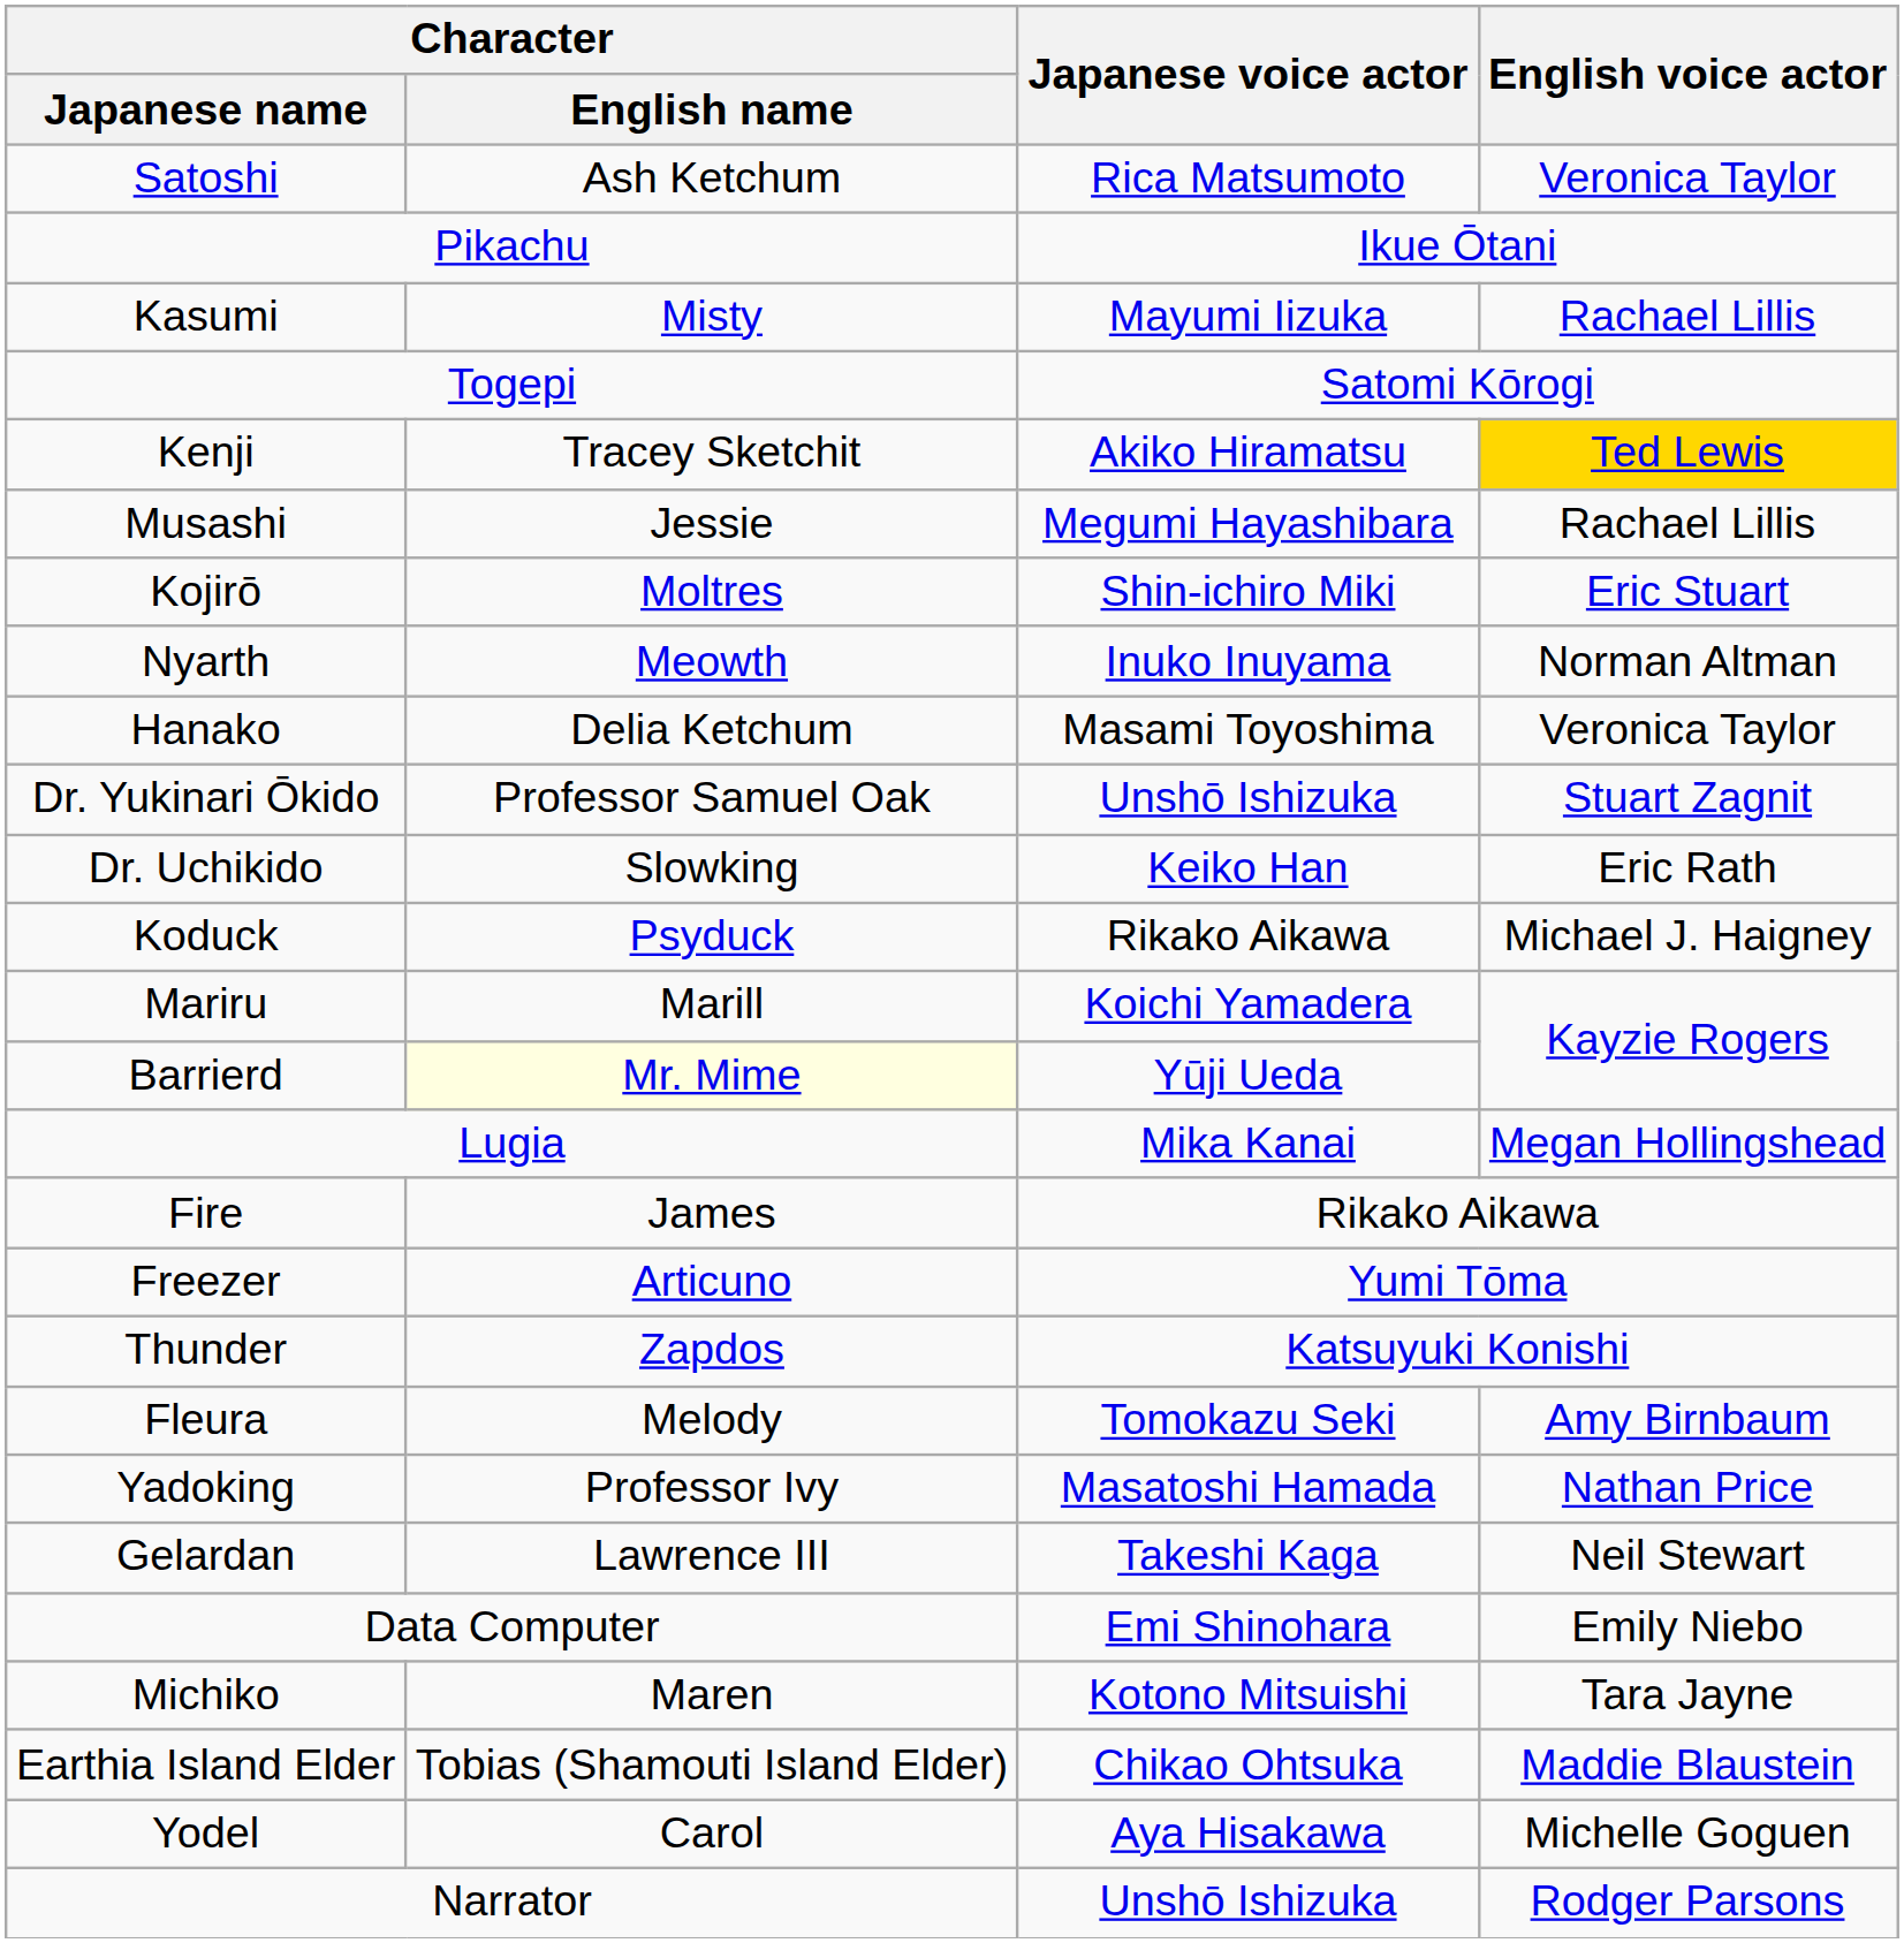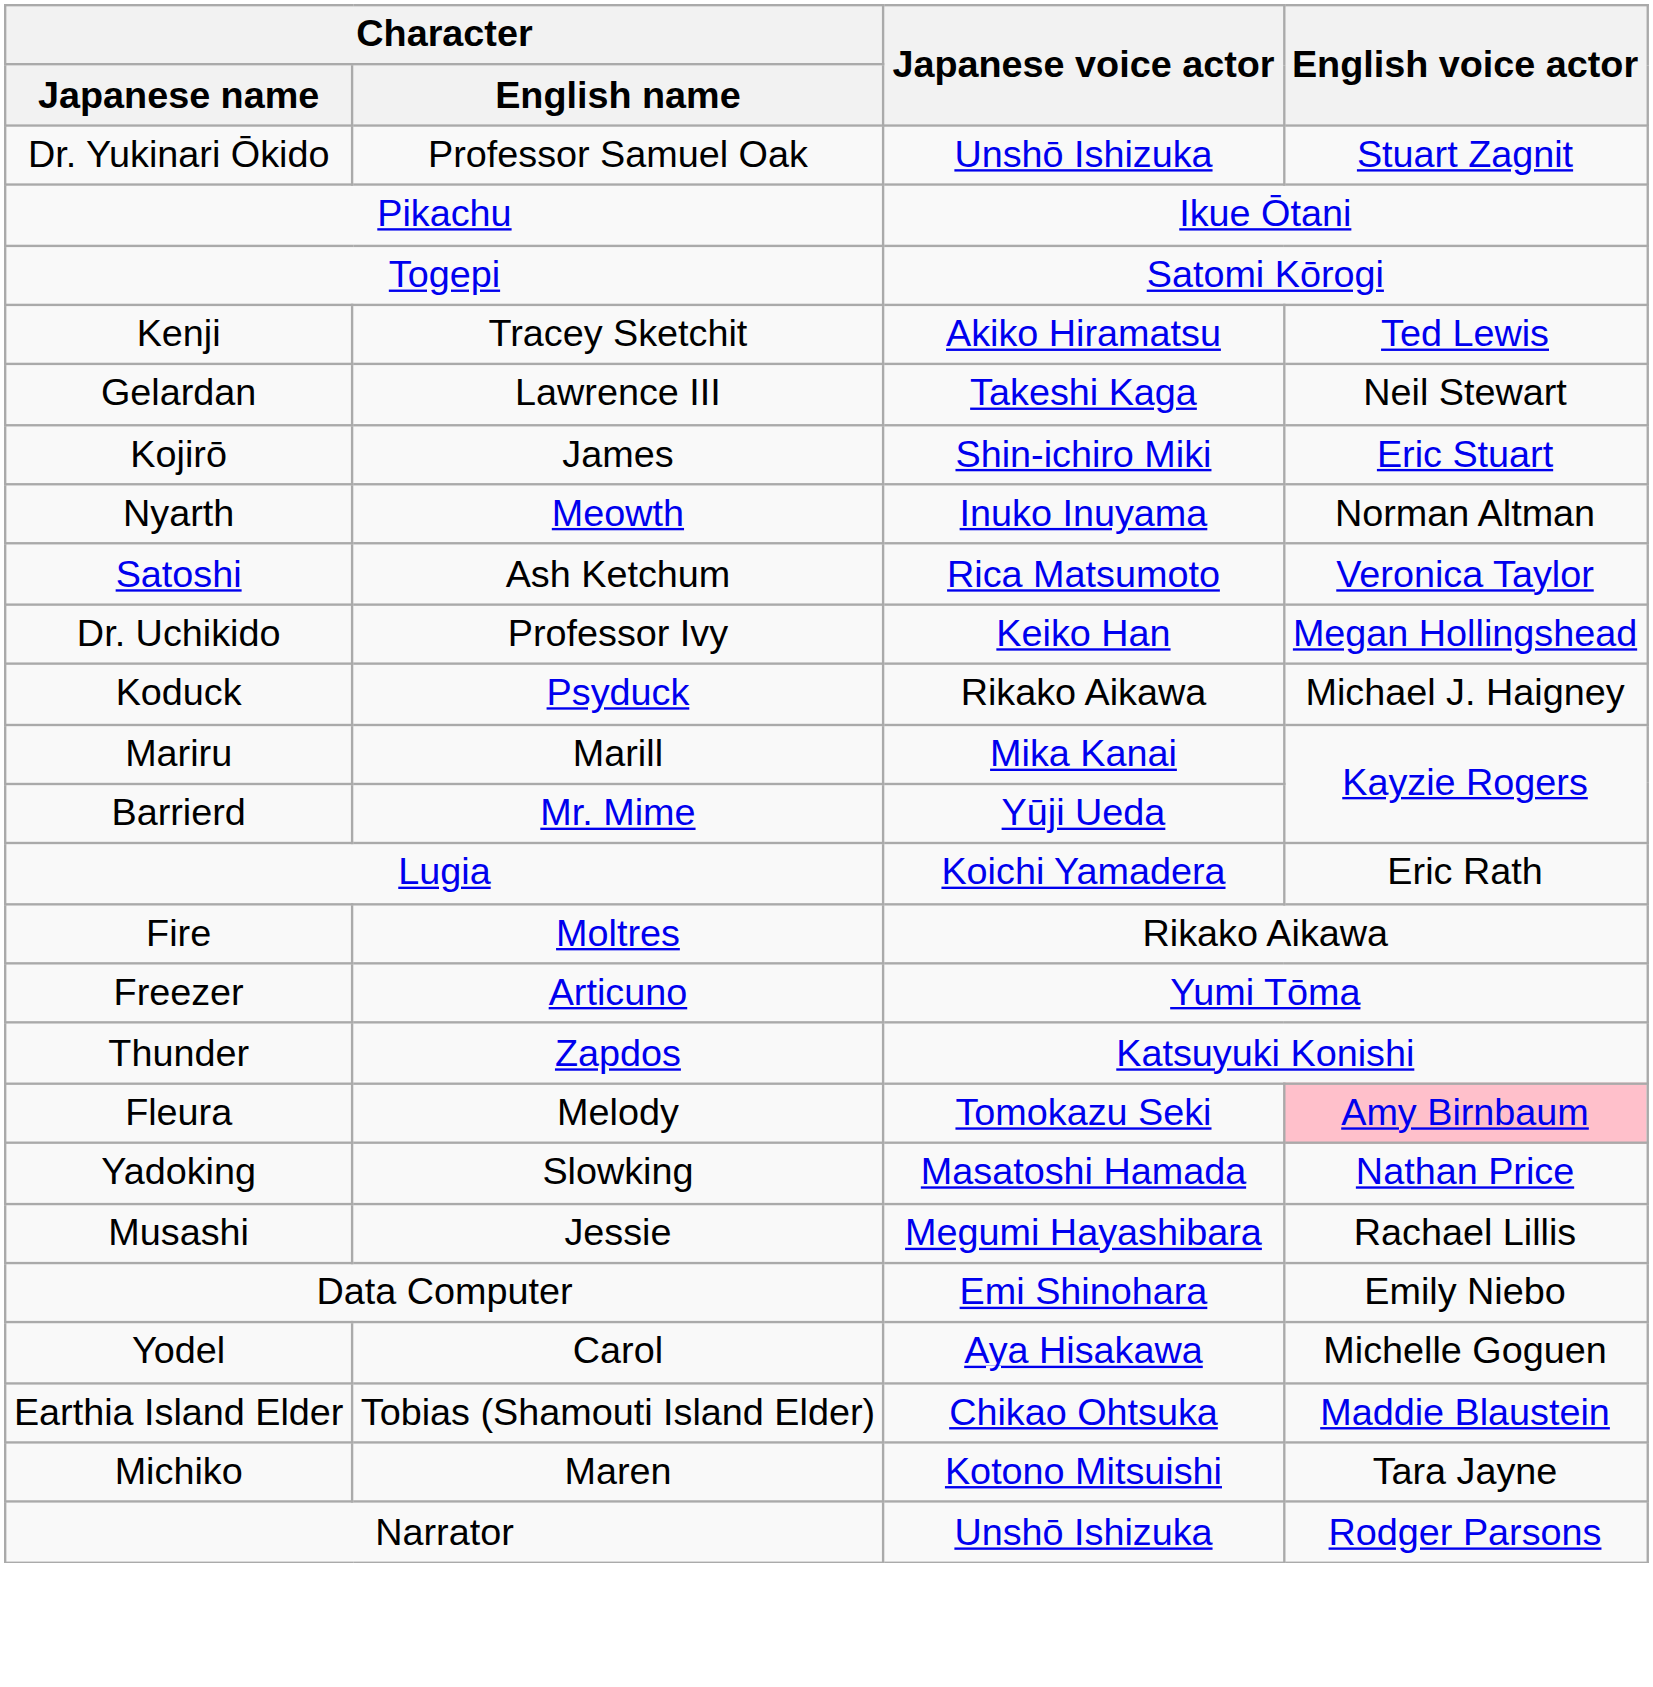 <table class="wikitable" style="text-align:center;">
 <tr>
 <th colspan="2">Character</th>
 <th rowspan="2">Japanese voice actor</th>
 <th rowspan="2">English voice actor</th>
 </tr>
 <tr>
 <th>Japanese name</th>
 <th>English name</th>
 </tr>
 <tr>
-<td><a href='#'>Satoshi</a></td>
-<td>Ash Ketchum</td>
-<td><a href='#'>Rica Matsumoto</a></td>
-<td><a href='#'>Veronica Taylor</a></td>
+<td>Dr. Yukinari Ōkido</td>
+<td>Professor Samuel Oak</td>
+<td><a href='#'>Unshō Ishizuka</a></td>
+<td><a href='#'>Stuart Zagnit</a></td>
 </tr>
 <tr>
 <td colspan="2"><a href='#'>Pikachu</a></td>
 <td colspan="2"><a href='#'>Ikue Ōtani</a></td>
-</tr>
-<tr>
-<td>Kasumi</td>
-<td><a href='#'>Misty</a></td>
-<td><a href='#'>Mayumi Iizuka</a></td>
-<td><a href='#'>Rachael Lillis</a></td>
 </tr>
 <tr>
 <td colspan="2"><a href='#'>Togepi</a></td>
 <td colspan="2"><a href='#'>Satomi Kōrogi</a></td>
 </tr>
 <tr>
 <td>Kenji</td>
 <td>Tracey Sketchit</td>
 <td><a href='#'>Akiko Hiramatsu</a></td>
-<td style="background: gold;"><a href='#'>Ted Lewis</a></td>
+<td><a href='#'>Ted Lewis</a></td>
 </tr>
 <tr>
-<td>Musashi</td>
-<td>Jessie</td>
-<td><a href='#'>Megumi Hayashibara</a></td>
-<td>Rachael Lillis</td>
+<td>Gelardan</td>
+<td>Lawrence III</td>
+<td><a href='#'>Takeshi Kaga</a></td>
+<td>Neil Stewart</td>
 </tr>
 <tr>
 <td>Kojirō</td>
-<td><a href='#'>Moltres</a></td>
+<td>James</td>
 <td><a href='#'>Shin-ichiro Miki</a></td>
 <td><a href='#'>Eric Stuart</a></td>
 </tr>
 <tr>
 <td>Nyarth</td>
 <td><a href='#'>Meowth</a></td>
 <td><a href='#'>Inuko Inuyama</a></td>
 <td>Norman Altman</td>
 </tr>
 <tr>
-<td>Hanako</td>
-<td>Delia Ketchum</td>
-<td>Masami Toyoshima</td>
-<td>Veronica Taylor</td>
-</tr>
-<tr>
-<td>Dr. Yukinari Ōkido</td>
-<td>Professor Samuel Oak</td>
-<td><a href='#'>Unshō Ishizuka</a></td>
-<td><a href='#'>Stuart Zagnit</a></td>
+<td><a href='#'>Satoshi</a></td>
+<td>Ash Ketchum</td>
+<td><a href='#'>Rica Matsumoto</a></td>
+<td><a href='#'>Veronica Taylor</a></td>
 </tr>
 <tr>
 <td>Dr. Uchikido</td>
-<td>Slowking</td>
+<td>Professor Ivy</td>
 <td><a href='#'>Keiko Han</a></td>
-<td>Eric Rath</td>
+<td><a href='#'>Megan Hollingshead</a></td>
 </tr>
 <tr>
 <td>Koduck</td>
 <td><a href='#'>Psyduck</a></td>
 <td>Rikako Aikawa</td>
 <td>Michael J. Haigney</td>
 </tr>
 <tr>
 <td>Mariru</td>
 <td>Marill</td>
-<td><a href='#'>Koichi Yamadera</a></td>
+<td><a href='#'>Mika Kanai</a></td>
 <td rowspan="2"><a href='#'>Kayzie Rogers</a></td>
 </tr>
 <tr>
 <td>Barrierd</td>
-<td style="background: lightyellow;"><a href='#'>Mr. Mime</a></td>
+<td><a href='#'>Mr. Mime</a></td>
 <td><a href='#'>Yūji Ueda</a></td>
 </tr>
 <tr>
 <td colspan="2"><a href='#'>Lugia</a></td>
-<td><a href='#'>Mika Kanai</a></td>
-<td><a href='#'>Megan Hollingshead</a></td>
+<td><a href='#'>Koichi Yamadera</a></td>
+<td>Eric Rath</td>
 </tr>
 <tr>
 <td>Fire</td>
-<td>James</td>
+<td><a href='#'>Moltres</a></td>
 <td colspan="2">Rikako Aikawa</td>
 </tr>
 <tr>
 <td>Freezer</td>
 <td><a href='#'>Articuno</a></td>
 <td colspan="2"><a href='#'>Yumi Tōma</a></td>
 </tr>
 <tr>
 <td>Thunder</td>
 <td><a href='#'>Zapdos</a></td>
 <td colspan="2"><a href='#'>Katsuyuki Konishi</a></td>
 </tr>
 <tr>
 <td>Fleura</td>
 <td>Melody</td>
 <td><a href='#'>Tomokazu Seki</a></td>
-<td><a href='#'>Amy Birnbaum</a></td>
+<td style="background: pink;"><a href='#'>Amy Birnbaum</a></td>
 </tr>
 <tr>
 <td>Yadoking</td>
-<td>Professor Ivy</td>
+<td>Slowking</td>
 <td><a href='#'>Masatoshi Hamada</a></td>
 <td><a href='#'>Nathan Price</a></td>
 </tr>
 <tr>
-<td>Gelardan</td>
-<td>Lawrence III</td>
-<td><a href='#'>Takeshi Kaga</a></td>
-<td>Neil Stewart</td>
+<td>Musashi</td>
+<td>Jessie</td>
+<td><a href='#'>Megumi Hayashibara</a></td>
+<td>Rachael Lillis</td>
 </tr>
 <tr>
 <td colspan="2">Data Computer</td>
 <td><a href='#'>Emi Shinohara</a></td>
 <td>Emily Niebo</td>
+</tr>
+<tr>
+<td>Yodel</td>
+<td>Carol</td>
+<td><a href='#'>Aya Hisakawa</a></td>
+<td>Michelle Goguen</td>
+</tr>
+<tr>
+<td>Earthia Island Elder</td>
+<td>Tobias (Shamouti Island Elder)</td>
+<td><a href='#'>Chikao Ohtsuka</a></td>
+<td><a href='#'>Maddie Blaustein</a></td>
 </tr>
 <tr>
 <td>Michiko</td>
 <td>Maren</td>
 <td><a href='#'>Kotono Mitsuishi</a></td>
 <td>Tara Jayne</td>
 </tr>
 <tr>
-<td>Earthia Island Elder</td>
-<td>Tobias (Shamouti Island Elder)</td>
-<td><a href='#'>Chikao Ohtsuka</a></td>
-<td><a href='#'>Maddie Blaustein</a></td>
-</tr>
-<tr>
-<td>Yodel</td>
-<td>Carol</td>
-<td><a href='#'>Aya Hisakawa</a></td>
-<td>Michelle Goguen</td>
-</tr>
-<tr>
 <td colspan="2">Narrator</td>
 <td><a href='#'>Unshō Ishizuka</a></td>
 <td><a href='#'>Rodger Parsons</a></td>
 </tr>
 </table>
